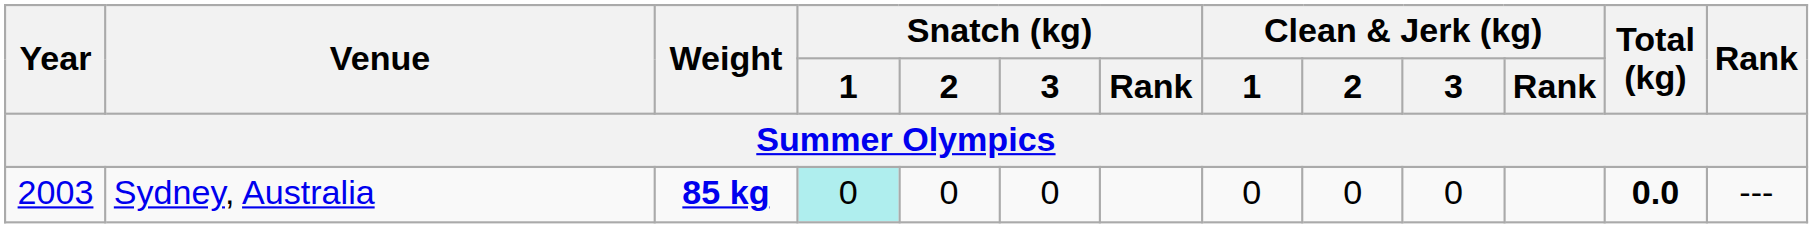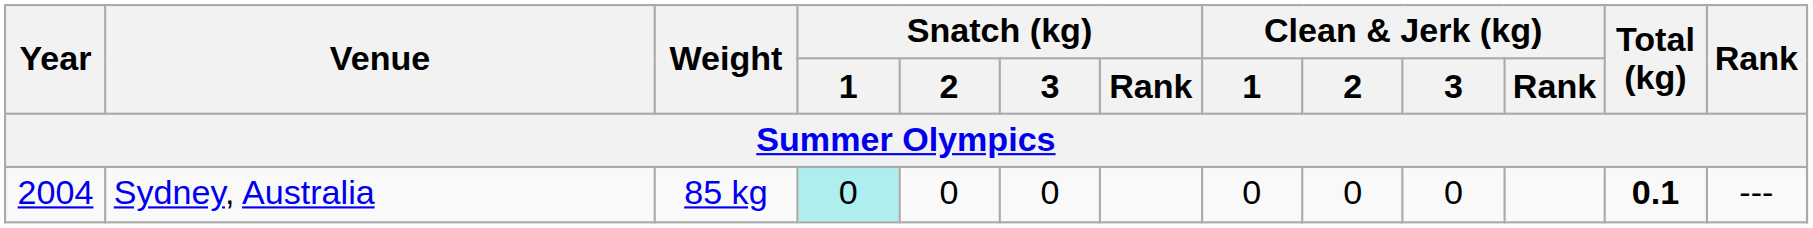 <table class = "wikitable" style="text-align:center;">
 <tr>
 <th rowspan=2 width=40>Year</th>
 <th rowspan=2 width=250>Venue</th>
 <th rowspan=2 width=60>Weight</th>
 <th colspan=4>Snatch (kg)</th>
 <th colspan=4>Clean & Jerk (kg)</th>
 <th rowspan=2 width=40>Total <br>(kg)</th>
 <th rowspan=2 width=40>Rank</th>
 </tr>
 <tr>
 <th width=40>1</th>
 <th width=40>2</th>
 <th width=40>3</th>
 <th width=40>Rank</th>
 <th width=40>1</th>
 <th width=40>2</th>
 <th width=40>3</th>
 <th width=40>Rank</th>
 </tr>
 <tr>
 <th colspan=13><a href='#'>Summer Olympics</a></th>
 </tr>
 <tr>
-<td><a href='#'>2003</a></td>
+<td><a href='#'>2004</a></td>
 <td align=left> <a href='#'>Sydney</a>, <a href='#'>Australia</a></td>
-<td><strong><a href='#'>85 kg</a></strong></td>
+<td><a href='#'>85 kg</a></td>
 <td style="background: paleturquoise;">0</td>
 <td>0</td>
 <td>0</td>
 <td></td>
 <td>0</td>
 <td>0</td>
 <td>0</td>
 <td></td>
-<td><strong>0.0</strong></td>
+<td><strong>0.1</strong></td>
 <td>---</td>
 </tr>
 </table>
